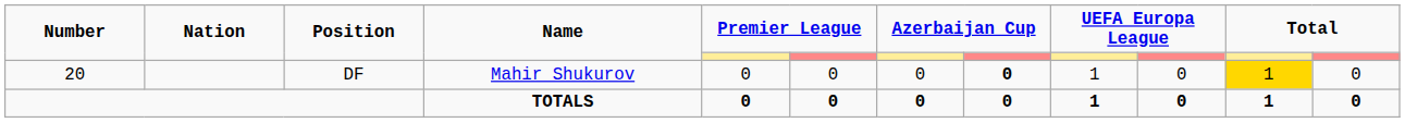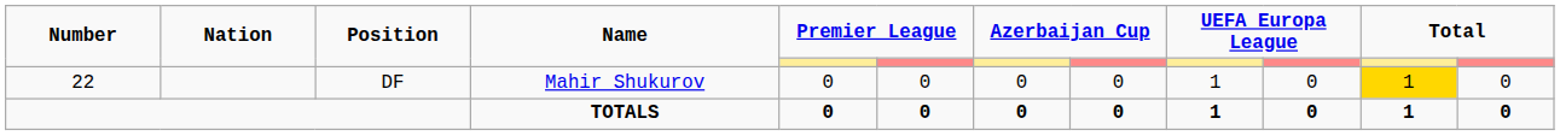 <table class="wikitable" style="font-size: 100%; text-align: center;">
 <tr>
 <td rowspan="2" width="10%" align="center"><strong>Number</strong></td>
 <td rowspan="2" width="10%" align="center"><strong>Nation</strong></td>
 <td rowspan="2" width="10%" align="center"><strong>Position</strong></td>
 <td rowspan="2" width="20%" align="center"><strong>Name</strong></td>
 <td colspan="2" align="center"><strong><a href='#'>Premier League</a></strong></td>
 <td colspan="2" align="center"><strong><a href='#'>Azerbaijan Cup</a></strong></td>
 <td colspan="2" align="center"><strong><a href='#'>UEFA Europa League</a></strong></td>
 <td colspan="2" align="center"><strong>Total</strong></td>
 </tr>
 <tr>
 <th width=60 style="background: #FFEE99"></th>
 <th width=60 style="background: #FF8888"></th>
 <th width=60 style="background: #FFEE99"></th>
 <th width=60 style="background: #FF8888"></th>
 <th width=60 style="background: #FFEE99"></th>
 <th width=60 style="background: #FF8888"></th>
 <th width=60 style="background: #FFEE99"></th>
 <th width=60 style="background: #FF8888"></th>
 </tr>
 <tr>
-<td>20</td>
+<td>22</td>
 <td></td>
 <td>DF</td>
 <td><a href='#'>Mahir Shukurov</a></td>
 <td>0</td>
 <td>0</td>
 <td>0</td>
-<td><strong>0</strong></td>
+<td>0</td>
 <td>1</td>
 <td>0</td>
 <td style="background: gold;">1</td>
 <td>0</td>
 </tr>
 <tr>
 <td colspan="3"></td>
 <td><strong>TOTALS</strong></td>
 <td><strong>0</strong></td>
 <td><strong>0</strong></td>
 <td><strong>0</strong></td>
 <td><strong>0</strong></td>
 <td><strong>1</strong></td>
 <td><strong>0</strong></td>
 <td><strong>1</strong></td>
 <td><strong>0</strong></td>
 </tr>
 </table>
